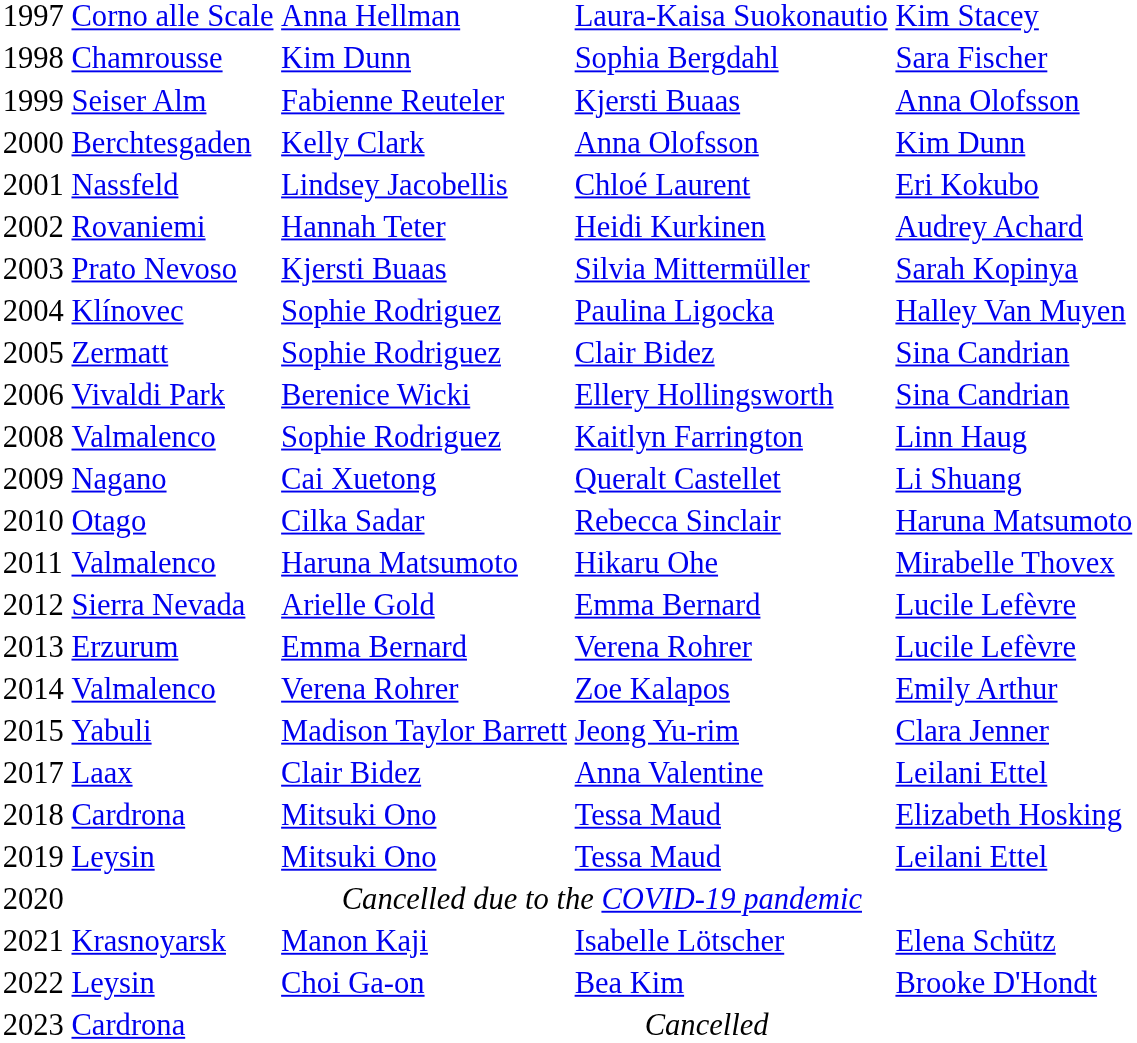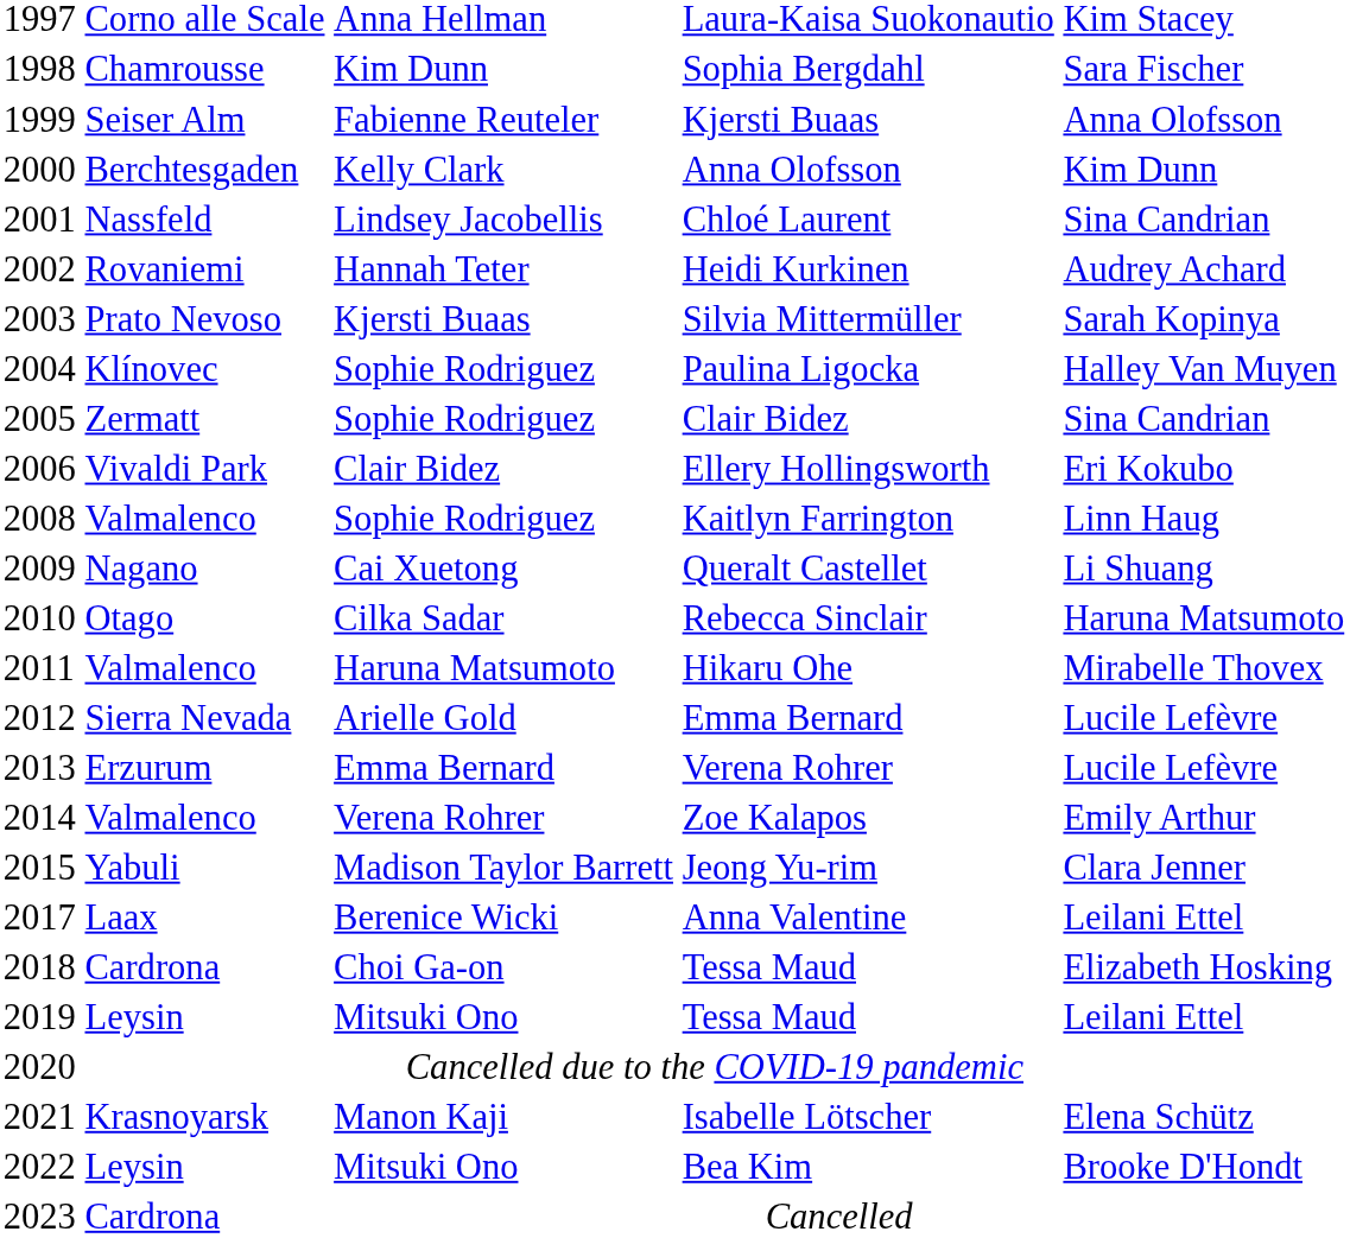 <table>
 <tr>
 <td>1997</td>
 <td> <a href='#'>Corno alle Scale</a></td>
 <td> <a href='#'>Anna Hellman</a></td>
 <td> <a href='#'>Laura-Kaisa Suokonautio</a></td>
 <td> <a href='#'>Kim Stacey</a></td>
 </tr>
 <tr>
 <td>1998</td>
 <td> <a href='#'>Chamrousse</a></td>
 <td> <a href='#'>Kim Dunn</a></td>
 <td> <a href='#'>Sophia Bergdahl</a></td>
 <td> <a href='#'>Sara Fischer</a></td>
 </tr>
 <tr>
 <td>1999</td>
 <td> <a href='#'>Seiser Alm</a></td>
 <td> <a href='#'>Fabienne Reuteler</a></td>
 <td> <a href='#'>Kjersti Buaas</a></td>
 <td> <a href='#'>Anna Olofsson</a></td>
 </tr>
 <tr>
 <td>2000</td>
 <td> <a href='#'>Berchtesgaden</a></td>
 <td> <a href='#'>Kelly Clark</a></td>
 <td> <a href='#'>Anna Olofsson</a></td>
 <td> <a href='#'>Kim Dunn</a></td>
 </tr>
 <tr>
 <td>2001</td>
 <td> <a href='#'>Nassfeld</a></td>
 <td> <a href='#'>Lindsey Jacobellis</a></td>
 <td> <a href='#'>Chloé Laurent</a></td>
-<td> <a href='#'>Eri Kokubo</a></td>
+<td> <a href='#'>Sina Candrian</a></td>
 </tr>
 <tr>
 <td>2002</td>
 <td> <a href='#'>Rovaniemi</a></td>
 <td> <a href='#'>Hannah Teter</a></td>
 <td> <a href='#'>Heidi Kurkinen</a></td>
 <td> <a href='#'>Audrey Achard</a></td>
 </tr>
 <tr>
 <td>2003</td>
 <td> <a href='#'>Prato Nevoso</a></td>
 <td> <a href='#'>Kjersti Buaas</a></td>
 <td> <a href='#'>Silvia Mittermüller</a></td>
 <td> <a href='#'>Sarah Kopinya</a></td>
 </tr>
 <tr>
 <td>2004</td>
 <td> <a href='#'>Klínovec</a></td>
 <td> <a href='#'>Sophie Rodriguez</a></td>
 <td> <a href='#'>Paulina Ligocka</a></td>
 <td> <a href='#'>Halley Van Muyen</a></td>
 </tr>
 <tr>
 <td>2005</td>
 <td> <a href='#'>Zermatt</a></td>
 <td> <a href='#'>Sophie Rodriguez</a></td>
 <td> <a href='#'>Clair Bidez</a></td>
 <td> <a href='#'>Sina Candrian</a></td>
 </tr>
 <tr>
 <td>2006</td>
 <td> <a href='#'>Vivaldi Park</a></td>
-<td> <a href='#'>Berenice Wicki</a></td>
+<td> <a href='#'>Clair Bidez</a></td>
 <td> <a href='#'>Ellery Hollingsworth</a></td>
-<td> <a href='#'>Sina Candrian</a></td>
+<td> <a href='#'>Eri Kokubo</a></td>
 </tr>
 <tr>
 <td>2008</td>
 <td> <a href='#'>Valmalenco</a></td>
 <td> <a href='#'>Sophie Rodriguez</a></td>
 <td> <a href='#'>Kaitlyn Farrington</a></td>
 <td> <a href='#'>Linn Haug</a></td>
 </tr>
 <tr>
 <td>2009</td>
 <td> <a href='#'>Nagano</a></td>
 <td> <a href='#'>Cai Xuetong</a></td>
 <td> <a href='#'>Queralt Castellet</a></td>
 <td> <a href='#'>Li Shuang</a></td>
 </tr>
 <tr>
 <td>2010</td>
 <td> <a href='#'>Otago</a></td>
 <td> <a href='#'>Cilka Sadar</a></td>
 <td> <a href='#'>Rebecca Sinclair</a></td>
 <td> <a href='#'>Haruna Matsumoto</a></td>
 </tr>
 <tr>
 <td>2011</td>
 <td> <a href='#'>Valmalenco</a></td>
 <td> <a href='#'>Haruna Matsumoto</a></td>
 <td> <a href='#'>Hikaru Ohe</a></td>
 <td> <a href='#'>Mirabelle Thovex</a></td>
 </tr>
 <tr>
 <td>2012</td>
 <td> <a href='#'>Sierra Nevada</a></td>
 <td> <a href='#'>Arielle Gold</a></td>
 <td> <a href='#'>Emma Bernard</a></td>
 <td> <a href='#'>Lucile Lefèvre</a></td>
 </tr>
 <tr>
 <td>2013</td>
 <td> <a href='#'>Erzurum</a></td>
 <td> <a href='#'>Emma Bernard</a></td>
 <td> <a href='#'>Verena Rohrer</a></td>
 <td> <a href='#'>Lucile Lefèvre</a></td>
 </tr>
 <tr>
 <td>2014</td>
 <td> <a href='#'>Valmalenco</a></td>
 <td> <a href='#'>Verena Rohrer</a></td>
 <td> <a href='#'>Zoe Kalapos</a></td>
 <td> <a href='#'>Emily Arthur</a></td>
 </tr>
 <tr>
 <td>2015</td>
 <td> <a href='#'>Yabuli</a></td>
 <td> <a href='#'>Madison Taylor Barrett</a></td>
 <td> <a href='#'>Jeong Yu-rim</a></td>
 <td> <a href='#'>Clara Jenner</a></td>
 </tr>
 <tr>
 <td>2017</td>
 <td> <a href='#'>Laax</a></td>
-<td> <a href='#'>Clair Bidez</a></td>
+<td> <a href='#'>Berenice Wicki</a></td>
 <td> <a href='#'>Anna Valentine</a></td>
 <td> <a href='#'>Leilani Ettel</a></td>
 </tr>
 <tr>
 <td>2018</td>
 <td> <a href='#'>Cardrona</a></td>
-<td> <a href='#'>Mitsuki Ono</a></td>
+<td> <a href='#'>Choi Ga-on</a></td>
 <td> <a href='#'>Tessa Maud</a></td>
 <td> <a href='#'>Elizabeth Hosking</a></td>
 </tr>
 <tr>
 <td>2019</td>
 <td> <a href='#'>Leysin</a></td>
 <td> <a href='#'>Mitsuki Ono</a></td>
 <td> <a href='#'>Tessa Maud</a></td>
 <td> <a href='#'>Leilani Ettel</a></td>
 </tr>
 <tr>
 <td>2020</td>
 <td colspan=4 align=center><em>Cancelled due to the <a href='#'>COVID-19 pandemic</a></em></td>
 </tr>
 <tr>
 <td>2021</td>
 <td> <a href='#'>Krasnoyarsk</a></td>
 <td> <a href='#'>Manon Kaji</a></td>
 <td> <a href='#'>Isabelle Lötscher</a></td>
 <td> <a href='#'>Elena Schütz</a></td>
 </tr>
 <tr>
 <td>2022</td>
 <td> <a href='#'>Leysin</a></td>
-<td> <a href='#'>Choi Ga-on</a></td>
+<td> <a href='#'>Mitsuki Ono</a></td>
 <td> <a href='#'>Bea Kim</a></td>
 <td> <a href='#'>Brooke D'Hondt</a></td>
 </tr>
 <tr>
 <td>2023</td>
 <td> <a href='#'>Cardrona</a></td>
 <td colspan=3 align=center><em>Cancelled</em></td>
 </tr>
 </table>
